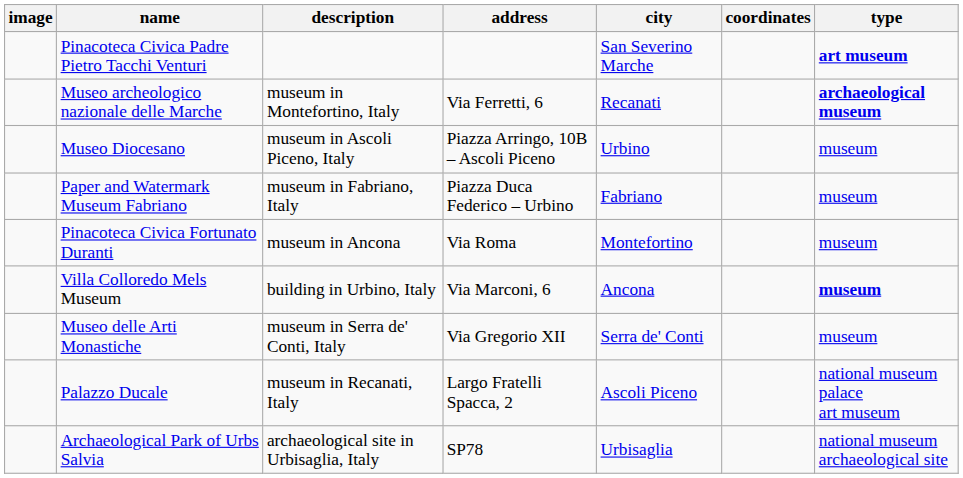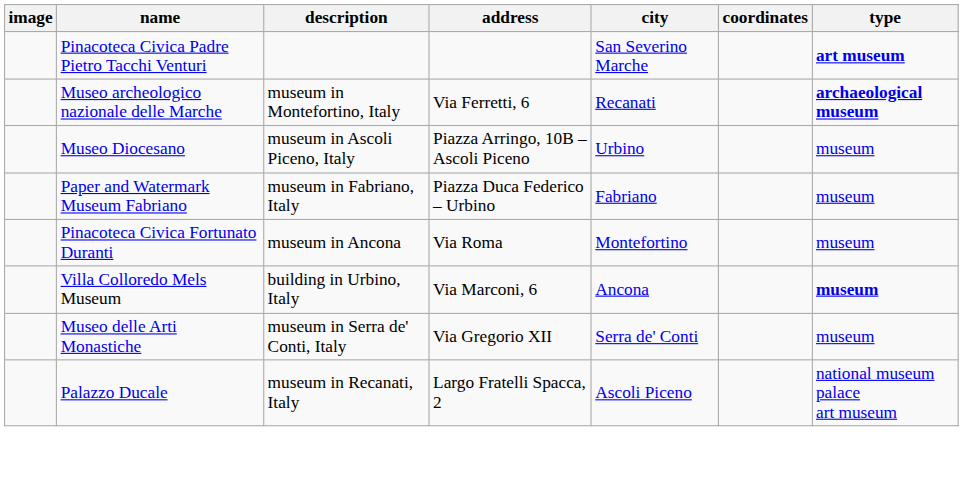 <table class='wikitable sortable' style='width:100%'>
 <tr>
 <th>image</th>
 <th>name</th>
 <th>description</th>
 <th>address</th>
 <th>city</th>
 <th>coordinates</th>
 <th>type</th>
 </tr>
 <tr>
 <td></td>
 <td><a href='#'>Pinacoteca Civica Padre Pietro Tacchi Venturi</a></td>
 <td></td>
 <td></td>
 <td><a href='#'>San Severino Marche</a></td>
 <td></td>
 <td><strong><a href='#'>art museum</a></strong></td>
 </tr>
 <tr>
 <td></td>
 <td><a href='#'>Museo archeologico nazionale delle Marche</a></td>
 <td>museum in Montefortino, Italy</td>
 <td>Via Ferretti, 6</td>
 <td><a href='#'>Recanati</a></td>
 <td></td>
 <td><strong><a href='#'>archaeological museum</a></strong></td>
 </tr>
 <tr>
 <td></td>
 <td><a href='#'>Museo Diocesano</a></td>
 <td>museum in Ascoli Piceno, Italy</td>
 <td>Piazza Arringo, 10B – Ascoli Piceno</td>
 <td><a href='#'>Urbino</a></td>
 <td></td>
 <td><a href='#'>museum</a></td>
 </tr>
 <tr>
 <td></td>
 <td><a href='#'>Paper and Watermark Museum Fabriano</a></td>
 <td>museum in Fabriano, Italy</td>
 <td>Piazza Duca Federico – Urbino</td>
 <td><a href='#'>Fabriano</a></td>
 <td></td>
 <td><a href='#'>museum</a></td>
 </tr>
 <tr>
 <td></td>
 <td><a href='#'>Pinacoteca Civica Fortunato Duranti</a></td>
 <td>museum in Ancona</td>
 <td>Via Roma</td>
 <td><a href='#'>Montefortino</a></td>
 <td></td>
 <td><a href='#'>museum</a></td>
 </tr>
 <tr>
 <td></td>
 <td><a href='#'>Villa Colloredo Mels</a> Museum</td>
 <td>building in Urbino, Italy</td>
 <td>Via Marconi, 6</td>
 <td><a href='#'>Ancona</a></td>
 <td></td>
 <td><strong><a href='#'>museum</a></strong></td>
 </tr>
 <tr>
 <td></td>
 <td><a href='#'>Museo delle Arti Monastiche</a></td>
 <td>museum in Serra de' Conti, Italy</td>
 <td>Via Gregorio XII</td>
 <td><a href='#'>Serra de' Conti</a></td>
 <td></td>
 <td><a href='#'>museum</a></td>
 </tr>
 <tr>
 <td></td>
 <td><a href='#'>Palazzo Ducale</a></td>
 <td>museum in Recanati, Italy</td>
 <td>Largo Fratelli Spacca, 2</td>
 <td><a href='#'>Ascoli Piceno</a></td>
 <td></td>
 <td><a href='#'>national museum</a><br><a href='#'>palace</a><br><a href='#'>art museum</a></td>
 </tr>
-<tr>
-<td></td>
-<td><a href='#'>Archaeological Park of Urbs Salvia</a></td>
-<td>archaeological site in Urbisaglia, Italy</td>
-<td>SP78</td>
-<td><a href='#'>Urbisaglia</a></td>
-<td></td>
-<td><a href='#'>national museum</a><br><a href='#'>archaeological site</a></td>
-</tr>
 </table>
